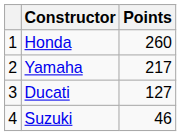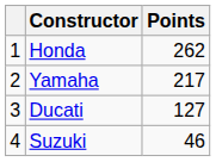 <table class="wikitable" style="font-size: 95%;">
 <tr>
 <th></th>
 <th>Constructor</th>
 <th>Points</th>
 </tr>
 <tr>
 <td align=center>1</td>
 <td> <a href='#'>Honda</a></td>
-<td align=right>260</td>
+<td align=right>262</td>
 </tr>
 <tr>
 <td align=center>2</td>
 <td> <a href='#'>Yamaha</a></td>
 <td align=right>217</td>
 </tr>
 <tr>
 <td align=center>3</td>
 <td> <a href='#'>Ducati</a></td>
 <td align=right>127</td>
 </tr>
 <tr>
 <td align=center>4</td>
 <td> <a href='#'>Suzuki</a></td>
 <td align=right>46</td>
 </tr>
 </table>
